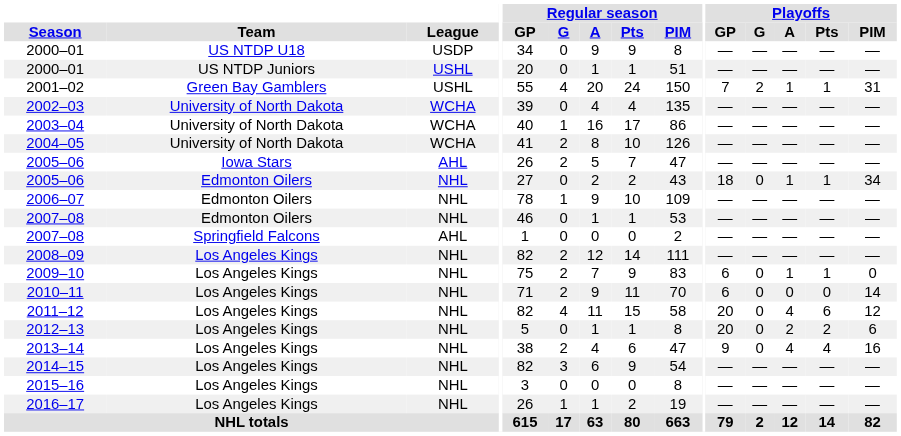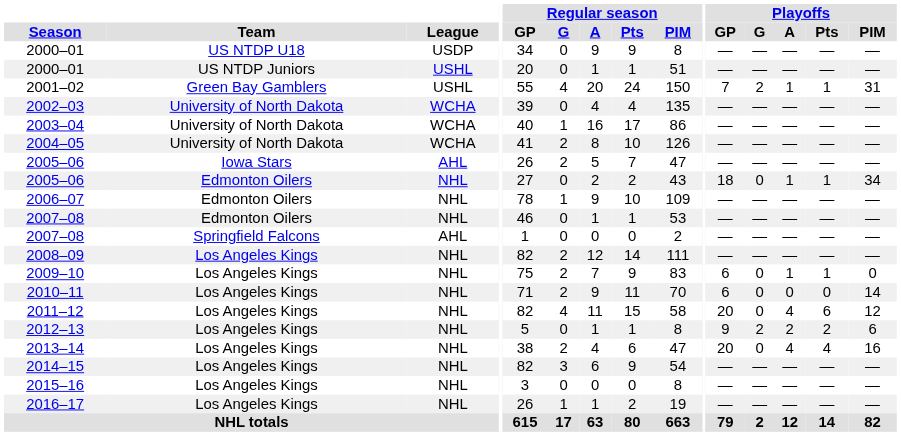 <table border="0" cellpadding="1" cellspacing="0" style="text-align:center; width:60em">
 <tr bgcolor="#e0e0e0">
 <th colspan="3"  bgcolor="#ffffff"></th>
 <th rowspan="99" bgcolor="#ffffff"></th>
 <th colspan="5"><a href='#'>Regular season</a></th>
 <th rowspan="99" bgcolor="#ffffff"></th>
 <th colspan="5"><a href='#'>Playoffs</a></th>
 </tr>
 <tr bgcolor="#e0e0e0">
 <th><a href='#'>Season</a></th>
 <th>Team</th>
 <th>League</th>
 <th>GP</th>
 <th><a href='#'>G</a></th>
 <th><a href='#'>A</a></th>
 <th><a href='#'>Pts</a></th>
 <th><a href='#'>PIM</a></th>
 <th>GP</th>
 <th>G</th>
 <th>A</th>
 <th>Pts</th>
 <th>PIM</th>
 </tr>
 <tr>
 <td>2000–01</td>
 <td><a href='#'>US NTDP U18</a></td>
 <td>USDP</td>
 <td>34</td>
 <td>0</td>
 <td>9</td>
 <td>9</td>
 <td>8</td>
 <td>—</td>
 <td>—</td>
 <td>—</td>
 <td>—</td>
 <td>—</td>
 </tr>
 <tr bgcolor="#f0f0f0">
 <td>2000–01</td>
 <td>US NTDP Juniors</td>
 <td><a href='#'>USHL</a></td>
 <td>20</td>
 <td>0</td>
 <td>1</td>
 <td>1</td>
 <td>51</td>
 <td>—</td>
 <td>—</td>
 <td>—</td>
 <td>—</td>
 <td>—</td>
 </tr>
 <tr>
 <td>2001–02</td>
 <td><a href='#'>Green Bay Gamblers</a></td>
 <td>USHL</td>
 <td>55</td>
 <td>4</td>
 <td>20</td>
 <td>24</td>
 <td>150</td>
 <td>7</td>
 <td>2</td>
 <td>1</td>
 <td>1</td>
 <td>31</td>
 </tr>
 <tr bgcolor="#f0f0f0">
 <td><a href='#'>2002–03</a></td>
 <td><a href='#'>University of North Dakota</a></td>
 <td><a href='#'>WCHA</a></td>
 <td>39</td>
 <td>0</td>
 <td>4</td>
 <td>4</td>
 <td>135</td>
 <td>—</td>
 <td>—</td>
 <td>—</td>
 <td>—</td>
 <td>—</td>
 </tr>
 <tr>
 <td><a href='#'>2003–04</a></td>
 <td>University of North Dakota</td>
 <td>WCHA</td>
 <td>40</td>
 <td>1</td>
 <td>16</td>
 <td>17</td>
 <td>86</td>
 <td>—</td>
 <td>—</td>
 <td>—</td>
 <td>—</td>
 <td>—</td>
 </tr>
 <tr bgcolor="#f0f0f0">
 <td><a href='#'>2004–05</a></td>
 <td>University of North Dakota</td>
 <td>WCHA</td>
 <td>41</td>
 <td>2</td>
 <td>8</td>
 <td>10</td>
 <td>126</td>
 <td>—</td>
 <td>—</td>
 <td>—</td>
 <td>—</td>
 <td>—</td>
 </tr>
 <tr>
 <td><a href='#'>2005–06</a></td>
 <td><a href='#'>Iowa Stars</a></td>
 <td><a href='#'>AHL</a></td>
 <td>26</td>
 <td>2</td>
 <td>5</td>
 <td>7</td>
 <td>47</td>
 <td>—</td>
 <td>—</td>
 <td>—</td>
 <td>—</td>
 <td>—</td>
 </tr>
 <tr bgcolor="#f0f0f0">
 <td><a href='#'>2005–06</a></td>
 <td><a href='#'>Edmonton Oilers</a></td>
 <td><a href='#'>NHL</a></td>
 <td>27</td>
 <td>0</td>
 <td>2</td>
 <td>2</td>
 <td>43</td>
 <td>18</td>
 <td>0</td>
 <td>1</td>
 <td>1</td>
 <td>34</td>
 </tr>
 <tr>
 <td><a href='#'>2006–07</a></td>
 <td>Edmonton Oilers</td>
 <td>NHL</td>
 <td>78</td>
 <td>1</td>
 <td>9</td>
 <td>10</td>
 <td>109</td>
 <td>—</td>
 <td>—</td>
 <td>—</td>
 <td>—</td>
 <td>—</td>
 </tr>
 <tr bgcolor="#f0f0f0">
 <td><a href='#'>2007–08</a></td>
 <td>Edmonton Oilers</td>
 <td>NHL</td>
 <td>46</td>
 <td>0</td>
 <td>1</td>
 <td>1</td>
 <td>53</td>
 <td>—</td>
 <td>—</td>
 <td>—</td>
 <td>—</td>
 <td>—</td>
 </tr>
 <tr>
 <td><a href='#'>2007–08</a></td>
 <td><a href='#'>Springfield Falcons</a></td>
 <td>AHL</td>
 <td>1</td>
 <td>0</td>
 <td>0</td>
 <td>0</td>
 <td>2</td>
 <td>—</td>
 <td>—</td>
 <td>—</td>
 <td>—</td>
 <td>—</td>
 </tr>
 <tr bgcolor="#f0f0f0">
 <td><a href='#'>2008–09</a></td>
 <td><a href='#'>Los Angeles Kings</a></td>
 <td>NHL</td>
 <td>82</td>
 <td>2</td>
 <td>12</td>
 <td>14</td>
 <td>111</td>
 <td>—</td>
 <td>—</td>
 <td>—</td>
 <td>—</td>
 <td>—</td>
 </tr>
 <tr>
 <td><a href='#'>2009–10</a></td>
 <td>Los Angeles Kings</td>
 <td>NHL</td>
 <td>75</td>
 <td>2</td>
 <td>7</td>
 <td>9</td>
 <td>83</td>
 <td>6</td>
 <td>0</td>
 <td>1</td>
 <td>1</td>
 <td>0</td>
 </tr>
 <tr bgcolor="#f0f0f0">
 <td><a href='#'>2010–11</a></td>
 <td>Los Angeles Kings</td>
 <td>NHL</td>
 <td>71</td>
 <td>2</td>
 <td>9</td>
 <td>11</td>
 <td>70</td>
 <td>6</td>
 <td>0</td>
 <td>0</td>
 <td>0</td>
 <td>14</td>
 </tr>
 <tr>
 <td><a href='#'>2011–12</a></td>
 <td>Los Angeles Kings</td>
 <td>NHL</td>
 <td>82</td>
 <td>4</td>
 <td>11</td>
 <td>15</td>
 <td>58</td>
 <td>20</td>
 <td>0</td>
 <td>4</td>
 <td>6</td>
 <td>12</td>
 </tr>
 <tr bgcolor="#f0f0f0">
 <td><a href='#'>2012–13</a></td>
 <td>Los Angeles Kings</td>
 <td>NHL</td>
 <td>5</td>
 <td>0</td>
 <td>1</td>
 <td>1</td>
 <td>8</td>
-<td>20</td>
-<td>0</td>
+<td>9</td>
+<td>2</td>
 <td>2</td>
 <td>2</td>
 <td>6</td>
 </tr>
 <tr>
 <td><a href='#'>2013–14</a></td>
 <td>Los Angeles Kings</td>
 <td>NHL</td>
 <td>38</td>
 <td>2</td>
 <td>4</td>
 <td>6</td>
 <td>47</td>
-<td>9</td>
+<td>20</td>
 <td>0</td>
 <td>4</td>
 <td>4</td>
 <td>16</td>
 </tr>
 <tr bgcolor="#f0f0f0">
 <td><a href='#'>2014–15</a></td>
 <td>Los Angeles Kings</td>
 <td>NHL</td>
 <td>82</td>
 <td>3</td>
 <td>6</td>
 <td>9</td>
 <td>54</td>
 <td>—</td>
 <td>—</td>
 <td>—</td>
 <td>—</td>
 <td>—</td>
 </tr>
 <tr>
 <td><a href='#'>2015–16</a></td>
 <td>Los Angeles Kings</td>
 <td>NHL</td>
 <td>3</td>
 <td>0</td>
 <td>0</td>
 <td>0</td>
 <td>8</td>
 <td>—</td>
 <td>—</td>
 <td>—</td>
 <td>—</td>
 <td>—</td>
 </tr>
 <tr bgcolor="#f0f0f0">
 <td><a href='#'>2016–17</a></td>
 <td>Los Angeles Kings</td>
 <td>NHL</td>
 <td>26</td>
 <td>1</td>
 <td>1</td>
 <td>2</td>
 <td>19</td>
 <td>—</td>
 <td>—</td>
 <td>—</td>
 <td>—</td>
 <td>—</td>
 </tr>
 <tr bgcolor="#e0e0e0">
 <th colspan="3">NHL totals</th>
 <th>615</th>
 <th>17</th>
 <th>63</th>
 <th>80</th>
 <th>663</th>
 <th>79</th>
 <th>2</th>
 <th>12</th>
 <th>14</th>
 <th>82</th>
 </tr>
 </table>
